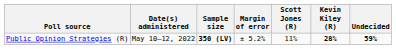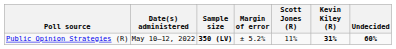 <table class="wikitable" style="font-size:90%;text-align:center;">
 <tr valign=bottom>
 <th>Poll source</th>
 <th>Date(s)<br>administered</th>
 <th>Sample<br>size</th>
 <th>Margin<br>of error</th>
 <th style="width:60px;">Scott<br>Jones<br>(R)</th>
 <th style="width:60px;">Kevin<br>Kiley<br>(R)</th>
 <th>Undecided</th>
 </tr>
 <tr>
 <td style="text-align:left;"><a href='#'>Public Opinion Strategies</a> (R)</td>
 <td>May 10–12, 2022</td>
 <td><strong>350 (LV)</strong></td>
 <td>± 5.2%</td>
 <td>11%</td>
-<td><strong>28%</strong></td>
-<td><strong>59%</strong></td>
+<td><strong>31%</strong></td>
+<td><strong>60%</strong></td>
 </tr>
 </table>
